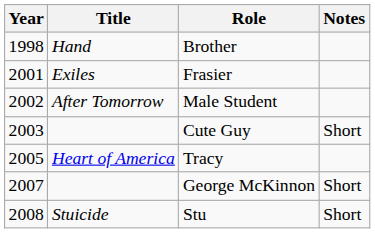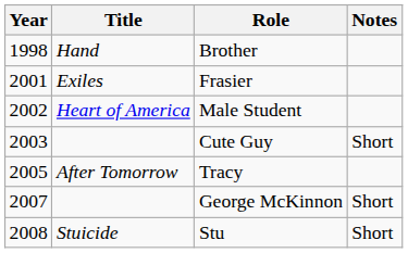 <table class="wikitable sortable">
 <tr>
 <th>Year</th>
 <th>Title</th>
 <th>Role</th>
 <th class="unsortable">Notes</th>
 </tr>
 <tr>
 <td>1998</td>
 <td><em>Hand</em></td>
 <td>Brother</td>
 <td></td>
 </tr>
 <tr>
 <td>2001</td>
 <td><em>Exiles</em></td>
 <td>Frasier</td>
 <td></td>
 </tr>
 <tr>
 <td>2002</td>
-<td><em>After Tomorrow</em></td>
+<td><em><a href='#'>Heart of America</a></em></td>
 <td>Male Student</td>
 <td></td>
 </tr>
 <tr>
 <td>2003</td>
 <td><em></em></td>
 <td>Cute Guy</td>
 <td>Short</td>
 </tr>
 <tr>
 <td>2005</td>
-<td><em><a href='#'>Heart of America</a></em></td>
+<td><em>After Tomorrow</em></td>
 <td>Tracy</td>
 <td></td>
 </tr>
 <tr>
 <td>2007</td>
 <td><em></em></td>
 <td>George McKinnon</td>
 <td>Short</td>
 </tr>
 <tr>
 <td>2008</td>
 <td><em>Stuicide</em></td>
 <td>Stu</td>
 <td>Short</td>
 </tr>
 </table>
